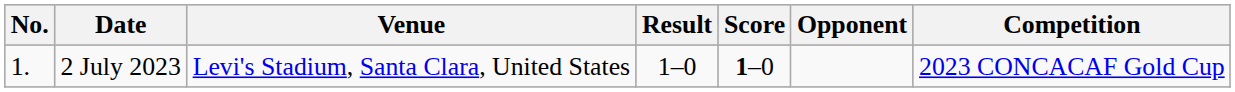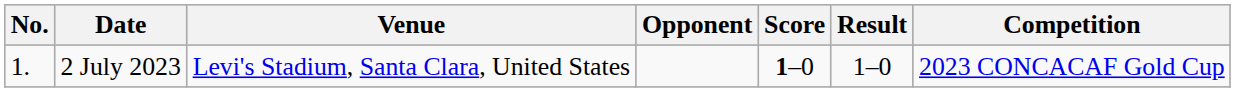 <table class="wikitable">
 <tr>
 <th>No.</th>
 <th>Date</th>
 <th>Venue</th>
+<th>Opponent</th>
+<th>Score</th>
 <th>Result</th>
-<th>Score</th>
-<th>Opponent</th>
 <th>Competition</th>
 </tr>
 <tr>
 <td>1.</td>
 <td>2 July 2023</td>
 <td><a href='#'>Levi's Stadium</a>, <a href='#'>Santa Clara</a>, United States</td>
+<td></td>
+<td align=center><strong>1</strong>–0</td>
 <td align=center>1–0</td>
-<td align=center><strong>1</strong>–0</td>
-<td></td>
 <td><a href='#'>2023 CONCACAF Gold Cup</a></td>
 </tr>
 </table>
